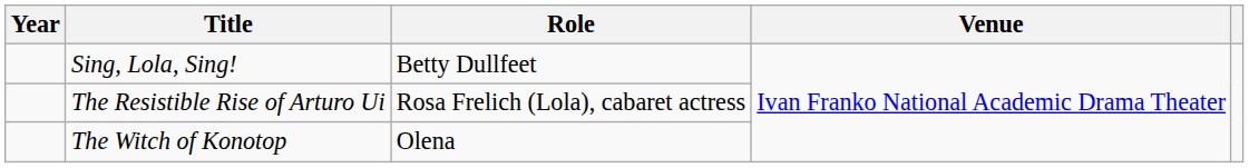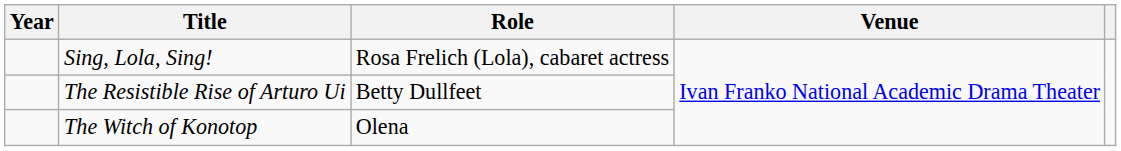 <table class="wikitable sortable plainrowheaders">
 <tr>
 <th>Year</th>
 <th>Title</th>
 <th>Role</th>
 <th>Venue</th>
 <th></th>
 </tr>
 <tr>
 <td></td>
 <td><em>Sing, Lola, Sing!</em></td>
-<td>Betty Dullfeet</td>
+<td>Rosa Frelich (Lola), cabaret actress</td>
 <td rowspan="3"><a href='#'>Ivan Franko National Academic Drama Theater</a></td>
 <td rowspan="3"></td>
 </tr>
 <tr>
 <td></td>
 <td><em>The Resistible Rise of Arturo Ui</em></td>
-<td>Rosa Frelich (Lola), cabaret actress</td>
+<td>Betty Dullfeet</td>
 </tr>
 <tr>
 <td></td>
 <td><em>The Witch of Konotop</em></td>
 <td>Olena</td>
 </tr>
 </table>
